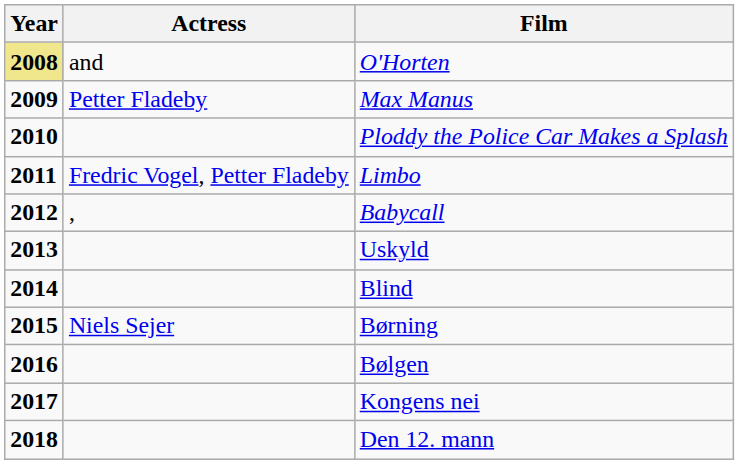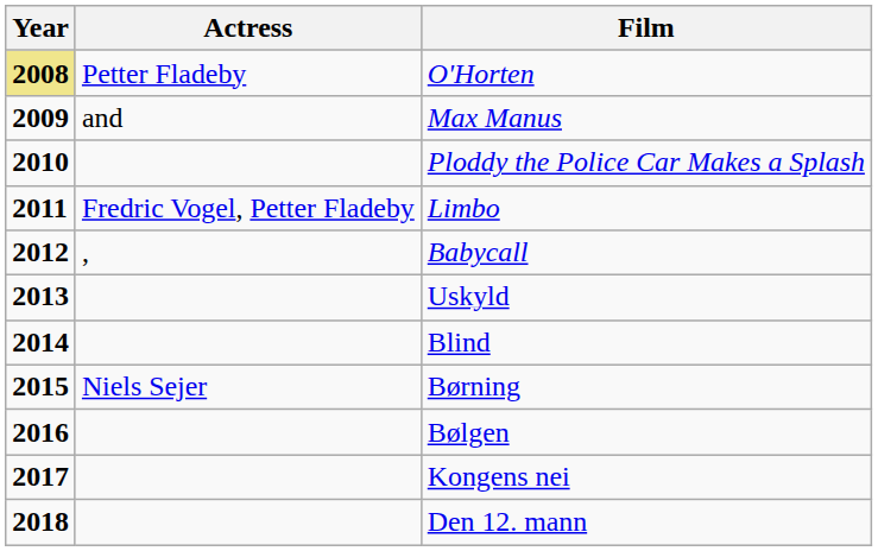 <table class="wikitable">
 <tr style="background:#EFEFEF">
 <th>Year</th>
 <th>Actress</th>
 <th>Film</th>
 </tr>
 <tr>
 <td style="background: khaki;"><strong>2008</strong></td>
-<td> and </td>
+<td><a href='#'>Petter Fladeby</a></td>
 <td><em><a href='#'>O'Horten</a></em></td>
 </tr>
 <tr>
 <td><strong>2009</strong></td>
-<td><a href='#'>Petter Fladeby</a></td>
+<td> and </td>
 <td><em><a href='#'>Max Manus</a></em></td>
 </tr>
 <tr>
 <td><strong>2010</strong></td>
 <td></td>
 <td><em><a href='#'>Ploddy the Police Car Makes a Splash</a></em></td>
 </tr>
 <tr>
 <td><strong>2011</strong></td>
 <td><a href='#'>Fredric Vogel</a>, <a href='#'>Petter Fladeby</a></td>
 <td><em><a href='#'>Limbo</a></em></td>
 </tr>
 <tr>
 <td><strong>2012</strong></td>
 <td>, </td>
 <td><em><a href='#'>Babycall</a></em></td>
 </tr>
 <tr>
 <td><strong>2013</strong></td>
 <td></td>
 <td><a href='#'>Uskyld</a></td>
 </tr>
 <tr>
 <td><strong>2014</strong></td>
 <td></td>
 <td><a href='#'>Blind</a></td>
 </tr>
 <tr>
 <td><strong>2015</strong></td>
 <td><a href='#'>Niels Sejer</a></td>
 <td><a href='#'>Børning</a></td>
 </tr>
 <tr>
 <td><strong>2016</strong></td>
 <td></td>
 <td><a href='#'>Bølgen</a></td>
 </tr>
 <tr>
 <td><strong>2017</strong></td>
 <td></td>
 <td><a href='#'>Kongens nei</a></td>
 </tr>
 <tr>
 <td><strong>2018</strong></td>
 <td></td>
 <td><a href='#'>Den 12. mann</a></td>
 </tr>
 </table>
